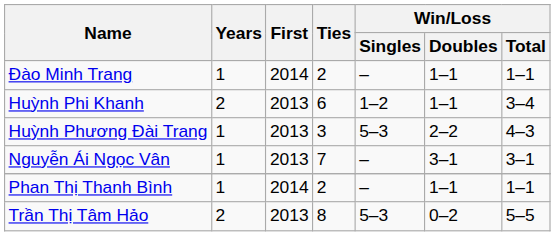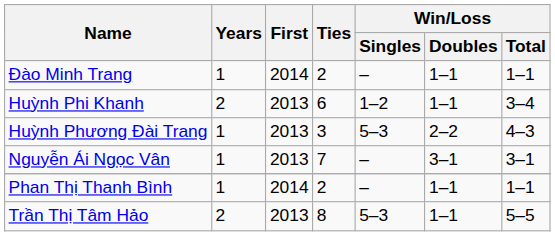 <table class="wikitable sortable" style=font-size:97%>
 <tr align="center">
 <th rowspan="2">Name</th>
 <th rowspan="2">Years</th>
 <th rowspan="2">First</th>
 <th rowspan="2">Ties</th>
 <th class="unsortable" colspan="3">Win/Loss</th>
 </tr>
 <tr>
 <th>Singles</th>
 <th>Doubles</th>
 <th>Total</th>
 </tr>
 <tr>
 <td><a href='#'>Đào Minh Trang</a></td>
 <td>1</td>
 <td>2014</td>
 <td>2</td>
 <td>–</td>
 <td>1–1</td>
 <td>1–1</td>
 </tr>
 <tr>
 <td><a href='#'>Huỳnh Phi Khanh</a></td>
 <td>2</td>
 <td>2013</td>
 <td>6</td>
 <td>1–2</td>
 <td>1–1</td>
 <td>3–4</td>
 </tr>
 <tr>
 <td><a href='#'>Huỳnh Phương Đài Trang</a></td>
 <td>1</td>
 <td>2013</td>
 <td>3</td>
 <td>5–3</td>
 <td>2–2</td>
 <td>4–3</td>
 </tr>
 <tr>
 <td><a href='#'>Nguyễn Ái Ngọc Vân</a></td>
 <td>1</td>
 <td>2013</td>
 <td>7</td>
 <td>–</td>
 <td>3–1</td>
 <td>3–1</td>
 </tr>
 <tr>
 </tr>
 <tr>
 <td><a href='#'>Phan Thị Thanh Bình</a></td>
 <td>1</td>
 <td>2014</td>
 <td>2</td>
 <td>–</td>
 <td>1–1</td>
 <td>1–1</td>
 </tr>
 <tr>
 <td><a href='#'>Trần Thị Tâm Hảo</a></td>
 <td>2</td>
 <td>2013</td>
 <td>8</td>
 <td>5–3</td>
-<td>0–2</td>
+<td>1–1</td>
 <td>5–5</td>
 </tr>
 </table>
